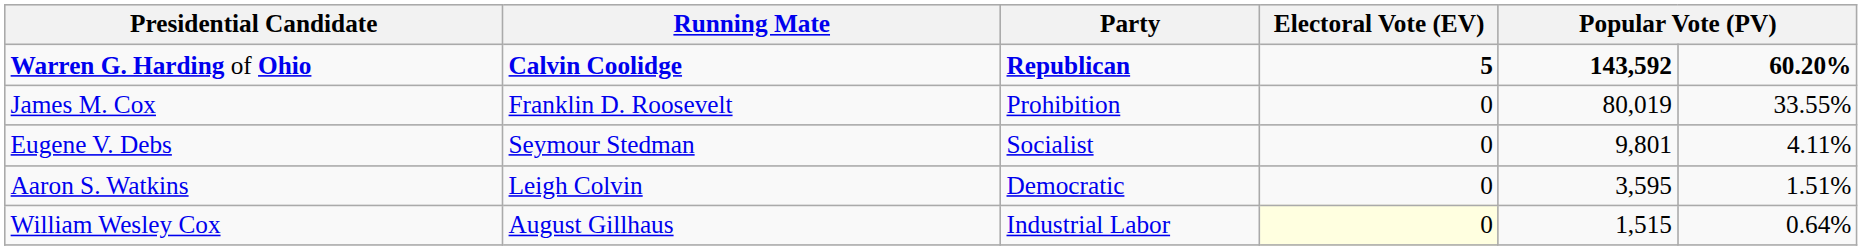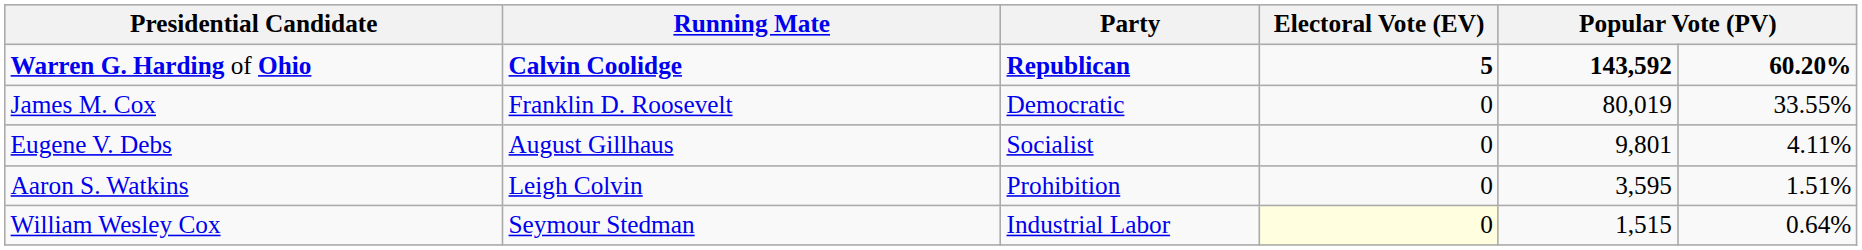 <table class="wikitable">
 <tr>
 <th width="25%">Presidential Candidate</th>
 <th width="25%"><a href='#'>Running Mate</a></th>
 <th width="13%">Party</th>
 <th width="12%">Electoral Vote (EV)</th>
 <th colspan="2" width="18%">Popular Vote (PV)</th>
 </tr>
 <tr>
 <td><strong><a href='#'>Warren G. Harding</a></strong> of <strong><a href='#'>Ohio</a></strong></td>
 <td><strong><a href='#'>Calvin Coolidge</a></strong></td>
 <td><strong><a href='#'>Republican</a></strong></td>
 <td align="right"><strong>5</strong></td>
 <td align="right"><strong>143,592</strong></td>
 <td align="right"><strong>60.20%</strong></td>
 </tr>
 <tr>
 <td><a href='#'>James M. Cox</a></td>
 <td><a href='#'>Franklin D. Roosevelt</a></td>
-<td><a href='#'>Prohibition</a></td>
+<td><a href='#'>Democratic</a></td>
 <td align="right">0</td>
 <td align="right">80,019</td>
 <td align="right">33.55%</td>
 </tr>
 <tr>
 <td><a href='#'>Eugene V. Debs</a></td>
-<td><a href='#'>Seymour Stedman</a></td>
+<td><a href='#'>August Gillhaus</a></td>
 <td><a href='#'>Socialist</a></td>
 <td align="right">0</td>
 <td align="right">9,801</td>
 <td align="right">4.11%</td>
 </tr>
 <tr>
 <td><a href='#'>Aaron S. Watkins</a></td>
 <td><a href='#'>Leigh Colvin</a></td>
-<td><a href='#'>Democratic</a></td>
+<td><a href='#'>Prohibition</a></td>
 <td align="right">0</td>
 <td align="right">3,595</td>
 <td align="right">1.51%</td>
 </tr>
 <tr>
 <td><a href='#'>William Wesley Cox</a></td>
-<td><a href='#'>August Gillhaus</a></td>
+<td><a href='#'>Seymour Stedman</a></td>
 <td><a href='#'>Industrial Labor</a></td>
 <td align="right" style="background: lightyellow;">0</td>
 <td align="right">1,515</td>
 <td align="right">0.64%</td>
 </tr>
 </table>
